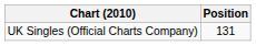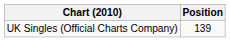 <table class="wikitable">
 <tr>
 <th>Chart (2010)</th>
 <th>Position</th>
 </tr>
 <tr>
 <td>UK Singles (Official Charts Company)</td>
-<td style="text-align:center;">131</td>
+<td style="text-align:center;">139</td>
 </tr>
 </table>
